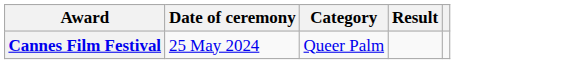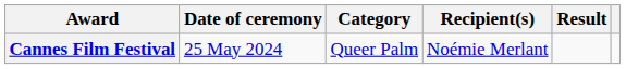 <table class="wikitable sortable plainrowheaders">
 <tr>
 <th scope="col">Award</th>
 <th scope="col">Date of ceremony</th>
 <th scope="col">Category</th>
+<th scope="col">Recipient(s)</th>
 <th scope="col">Result</th>
 <th scope="col" class="unsortable"></th>
 </tr>
 <tr>
 <th scope="row"><a href='#'>Cannes Film Festival</a></th>
 <td><a href='#'>25 May 2024</a></td>
 <td><a href='#'>Queer Palm</a></td>
+<td><a href='#'>Noémie Merlant</a></td>
 <td></td>
 <td align="center"></td>
 </tr>
 </table>
